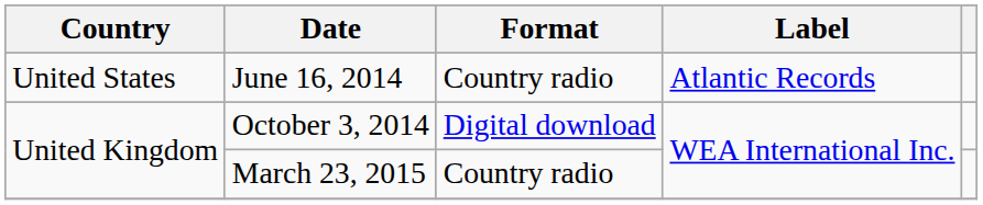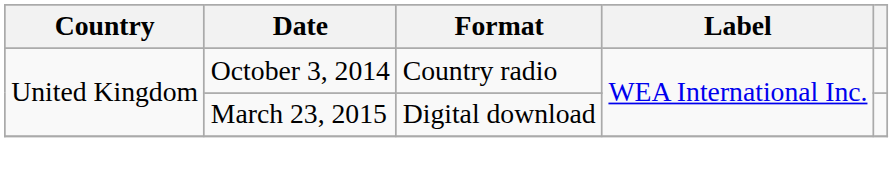 <table class="wikitable">
 <tr>
 <th>Country</th>
 <th>Date</th>
 <th>Format</th>
 <th>Label</th>
 <th></th>
 </tr>
 <tr>
-<td>United States</td>
-<td>June 16, 2014</td>
-<td>Country radio</td>
-<td><a href='#'>Atlantic Records</a></td>
-<td></td>
-</tr>
-<tr>
 <td rowspan="2">United Kingdom</td>
 <td>October 3, 2014</td>
-<td><a href='#'>Digital download</a>  </td>
+<td>Country radio</td>
 <td rowspan="2"><a href='#'>WEA International Inc.</a></td>
 <td></td>
 </tr>
 <tr>
 <td>March 23, 2015</td>
-<td>Country radio</td>
+<td>Digital download </td>
 <td></td>
 </tr>
 <tr>
 </tr>
 </table>
